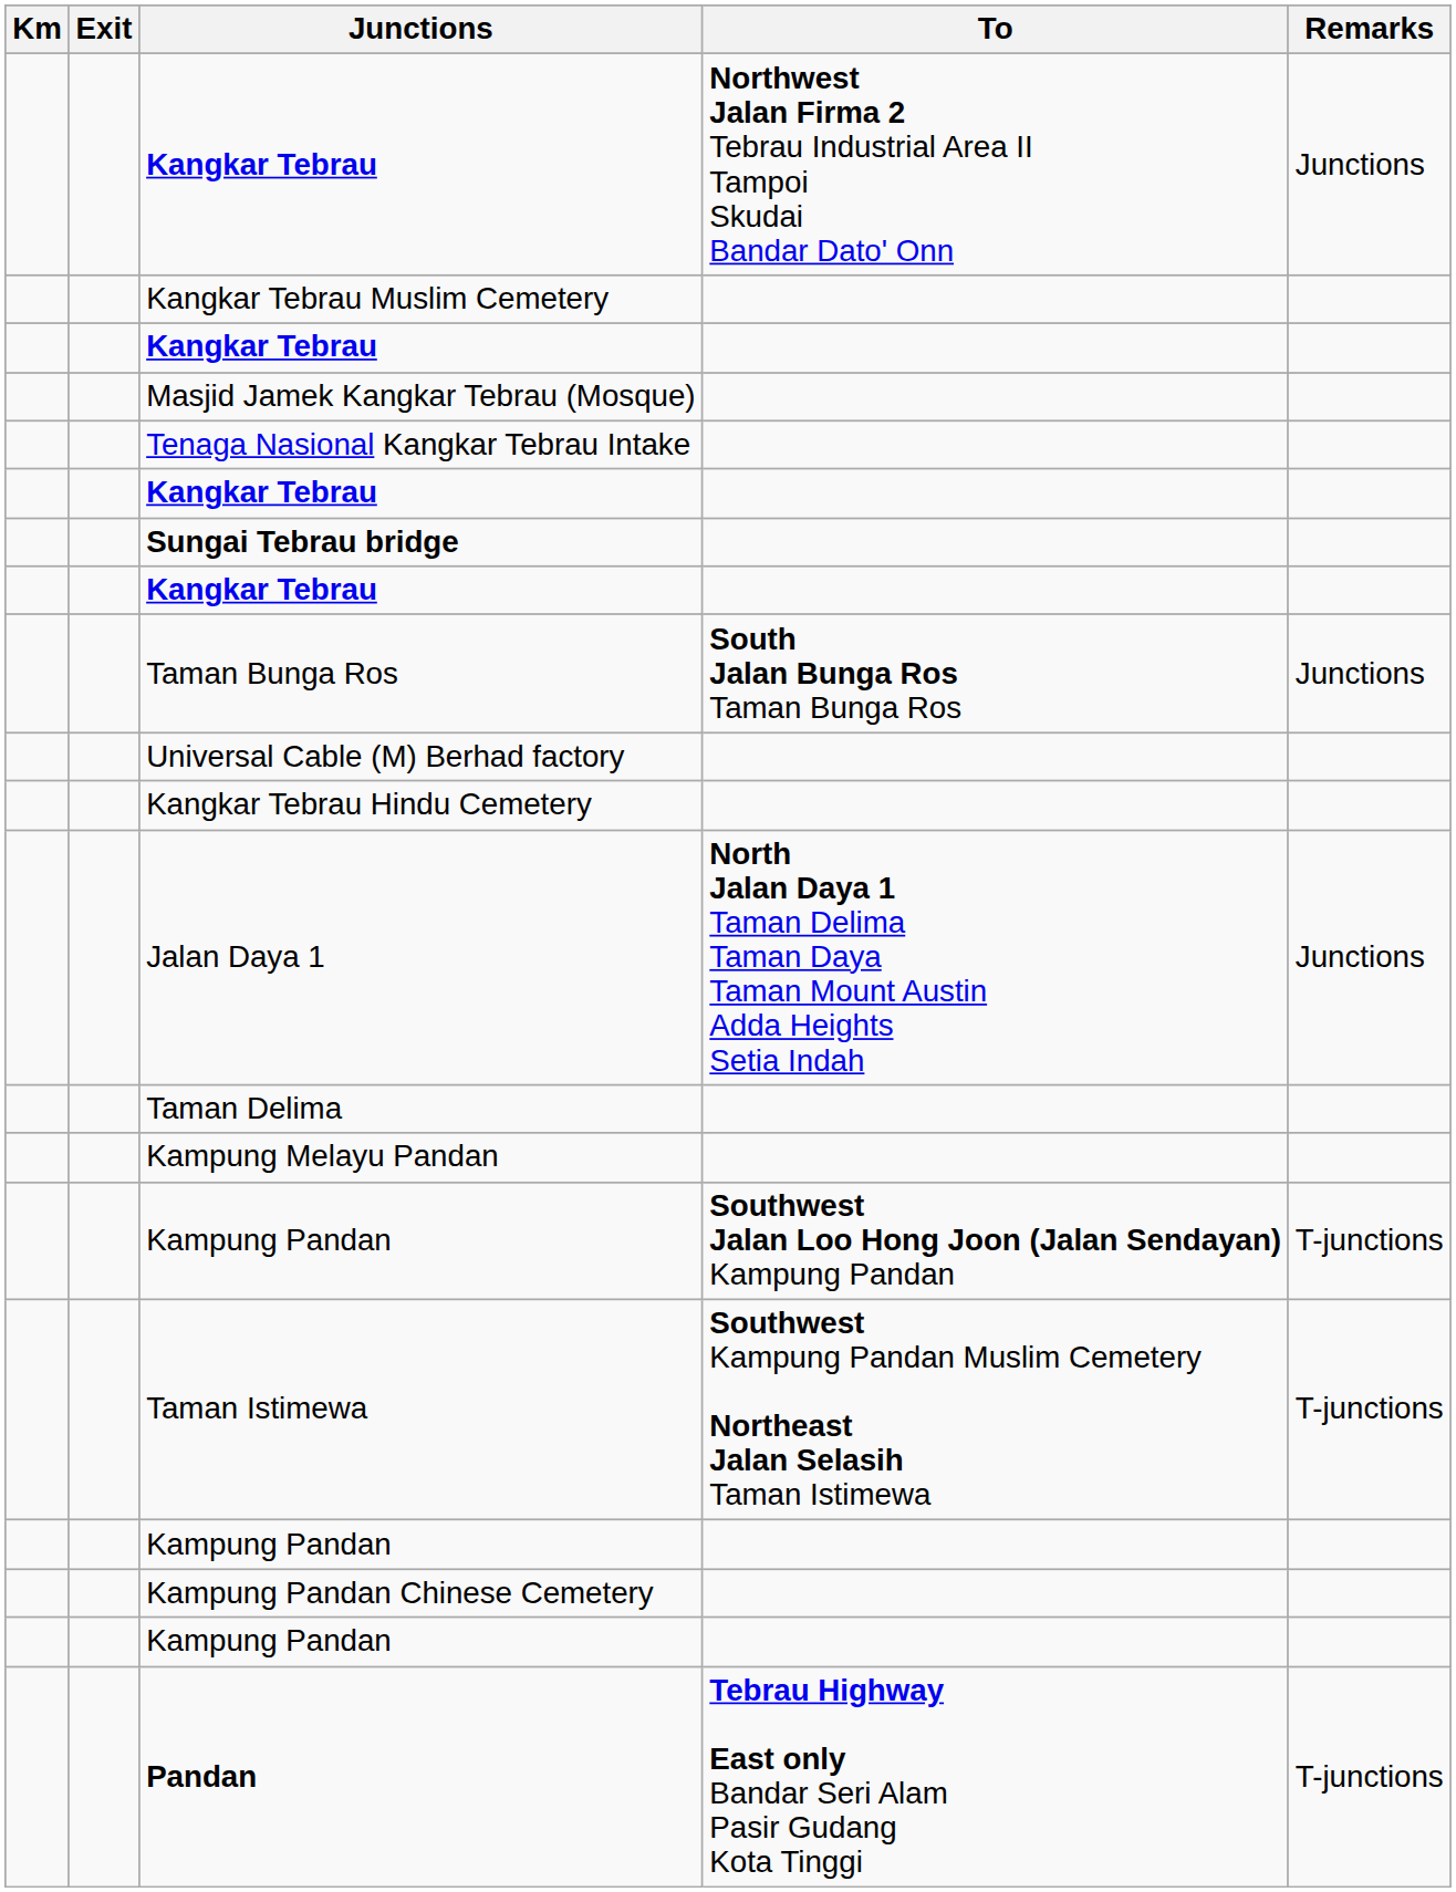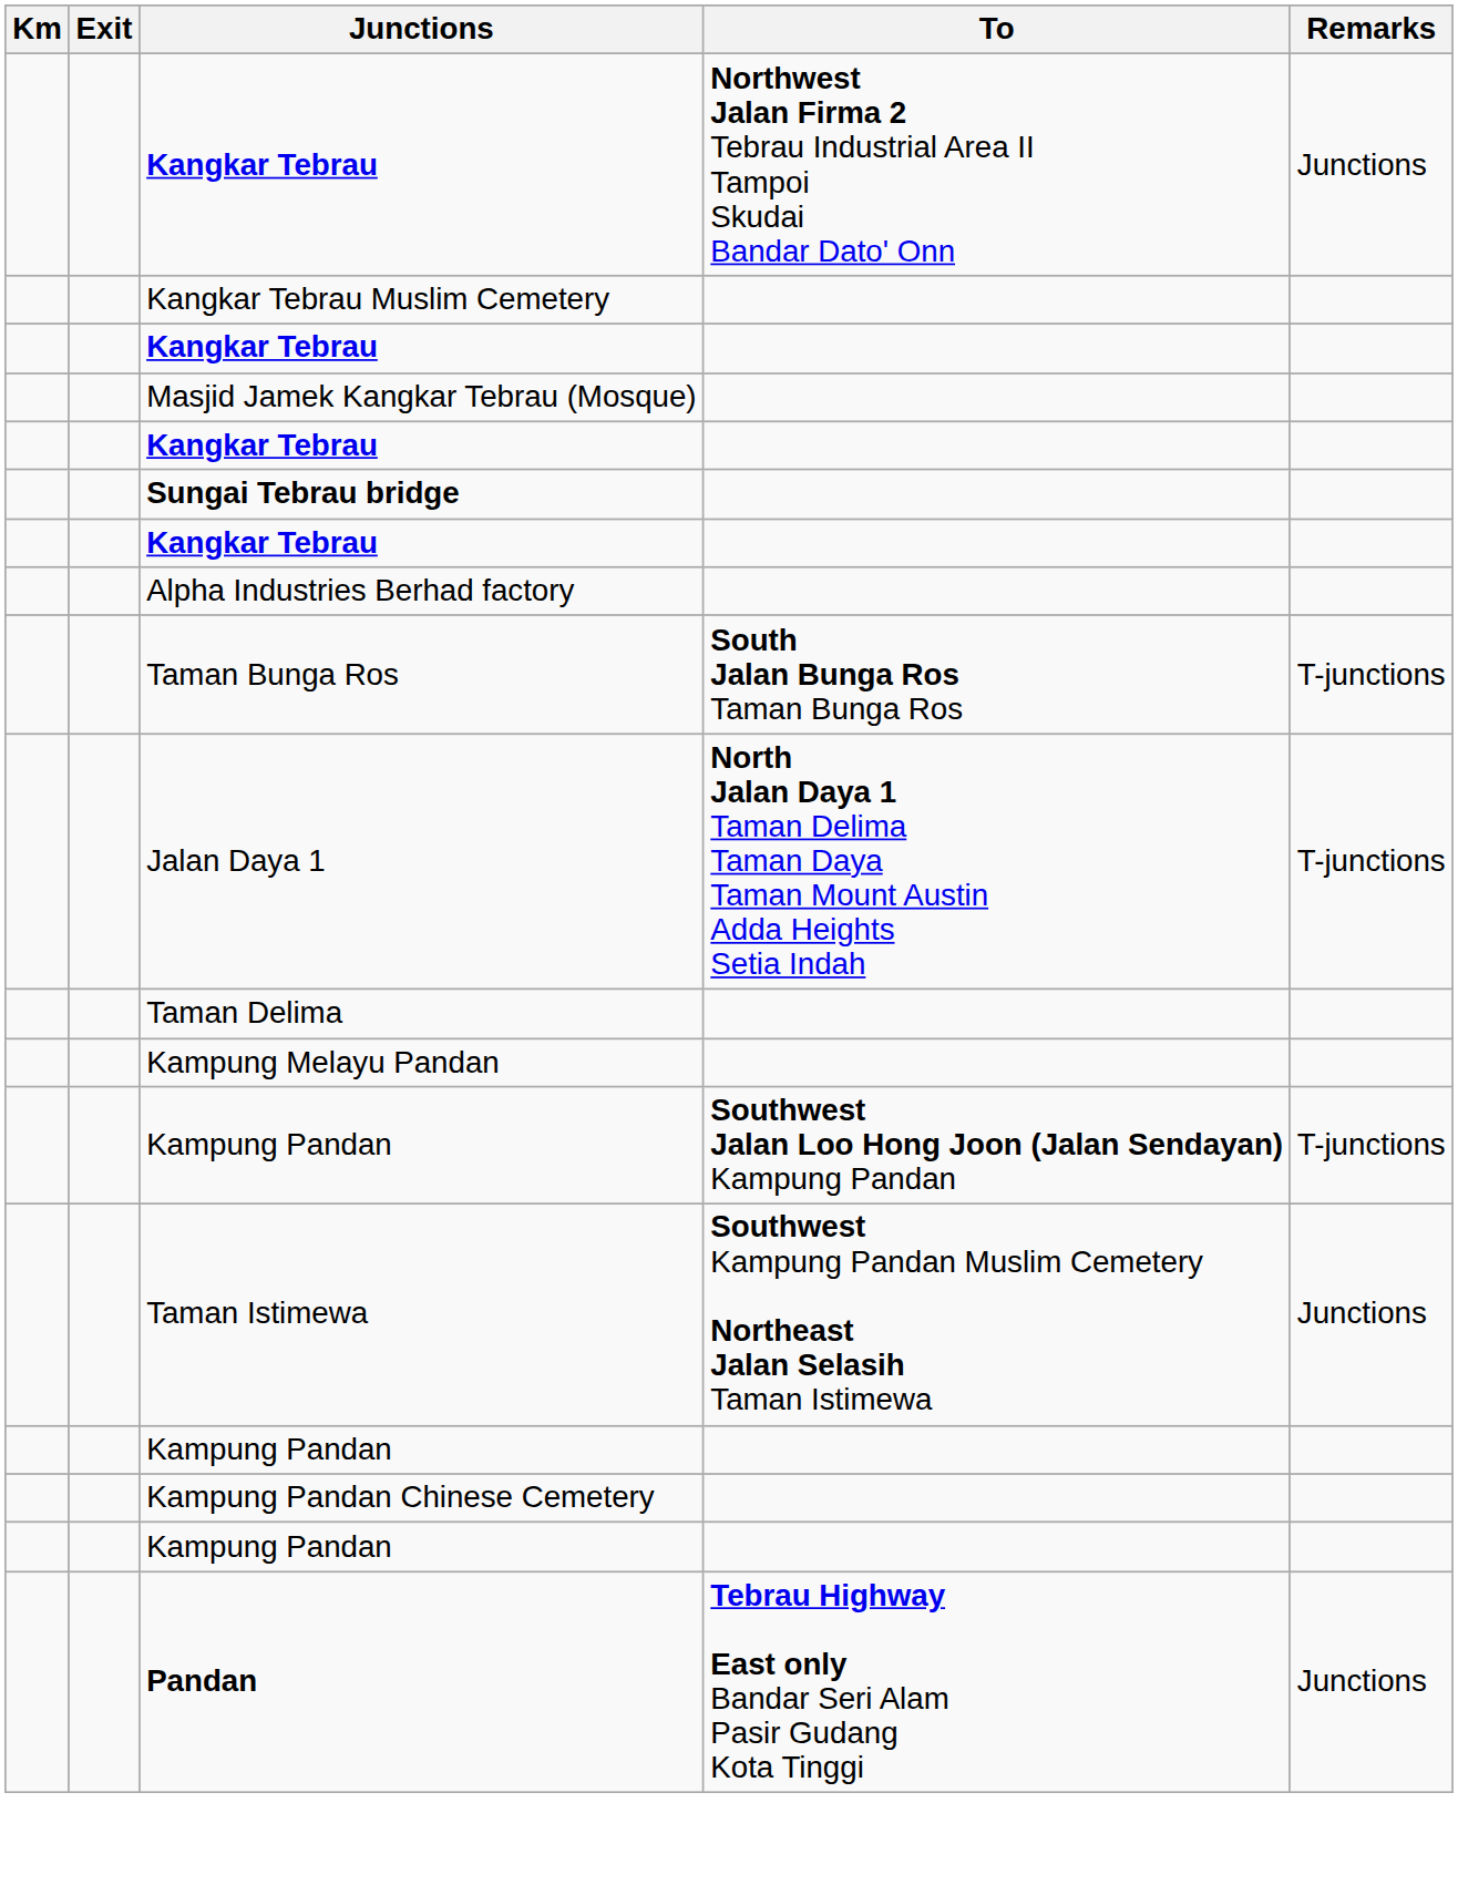 <table class="wikitable">
 <tr>
 <th>Km</th>
 <th>Exit</th>
 <th>Junctions</th>
 <th>To</th>
 <th>Remarks</th>
 </tr>
 <tr>
 <td></td>
 <td></td>
 <td><strong><a href='#'>Kangkar Tebrau</a></strong></td>
 <td><strong>Northwest</strong><br><strong>Jalan Firma 2</strong><br>Tebrau Industrial Area II<br> Tampoi<br> Skudai<br><a href='#'>Bandar Dato' Onn</a></td>
 <td>Junctions</td>
 </tr>
 <tr>
 <td></td>
 <td></td>
 <td>Kangkar Tebrau Muslim Cemetery</td>
 <td></td>
 <td></td>
 </tr>
 <tr>
 <td></td>
 <td></td>
 <td><strong><a href='#'>Kangkar Tebrau</a></strong></td>
 <td></td>
 <td></td>
 </tr>
 <tr>
 <td></td>
 <td></td>
 <td>Masjid Jamek Kangkar Tebrau (Mosque) </td>
 <td></td>
 <td></td>
 </tr>
 <tr>
 <td></td>
 <td></td>
-<td><a href='#'>Tenaga Nasional</a> Kangkar Tebrau Intake</td>
-<td></td>
-<td></td>
-</tr>
-<tr>
-<td></td>
-<td></td>
 <td><strong><a href='#'>Kangkar Tebrau</a></strong></td>
 <td></td>
 <td></td>
 </tr>
 <tr>
 <td></td>
 <td></td>
 <td><strong>Sungai Tebrau bridge</strong></td>
 <td></td>
 <td></td>
 </tr>
 <tr>
 <td></td>
 <td></td>
 <td><strong><a href='#'>Kangkar Tebrau</a></strong></td>
 <td></td>
 <td></td>
 </tr>
 <tr>
 <td></td>
 <td></td>
-<td>Taman Bunga Ros</td>
-<td><strong>South</strong><br><strong>Jalan Bunga Ros</strong><br>Taman Bunga Ros</td>
-<td>Junctions</td>
-</tr>
-<tr>
-<td></td>
-<td></td>
-<td>Universal Cable (M) Berhad factory</td>
+<td>Alpha Industries Berhad factory</td>
 <td></td>
 <td></td>
 </tr>
 <tr>
 <td></td>
 <td></td>
-<td>Kangkar Tebrau Hindu Cemetery</td>
-<td></td>
-<td></td>
+<td>Taman Bunga Ros</td>
+<td><strong>South</strong><br><strong>Jalan Bunga Ros</strong><br>Taman Bunga Ros</td>
+<td>T-junctions</td>
 </tr>
 <tr>
 <td></td>
 <td></td>
 <td>Jalan Daya 1</td>
 <td><strong>North</strong><br><strong>Jalan Daya 1</strong><br><a href='#'>Taman Delima</a><br><a href='#'>Taman Daya</a><br><a href='#'>Taman Mount Austin</a><br><a href='#'>Adda Heights</a><br><a href='#'>Setia Indah</a></td>
-<td>Junctions</td>
+<td>T-junctions</td>
 </tr>
 <tr>
 <td></td>
 <td></td>
 <td>Taman Delima</td>
 <td></td>
 <td></td>
 </tr>
 <tr>
 <td></td>
 <td></td>
 <td>Kampung Melayu Pandan</td>
 <td></td>
 <td></td>
 </tr>
 <tr>
 <td></td>
 <td></td>
 <td>Kampung Pandan</td>
 <td><strong>Southwest</strong><br><strong>Jalan Loo Hong Joon (Jalan Sendayan)</strong><br>Kampung Pandan</td>
 <td>T-junctions</td>
 </tr>
 <tr>
 <td></td>
 <td></td>
 <td>Taman Istimewa</td>
 <td><strong>Southwest</strong><br>Kampung Pandan Muslim Cemetery<br><br><strong>Northeast</strong><br><strong>Jalan Selasih</strong><br>Taman Istimewa</td>
-<td>T-junctions</td>
+<td>Junctions</td>
 </tr>
 <tr>
 <td></td>
 <td></td>
 <td>Kampung Pandan</td>
 <td></td>
 <td></td>
 </tr>
 <tr>
 <td></td>
 <td></td>
 <td>Kampung Pandan Chinese Cemetery</td>
 <td></td>
 <td></td>
 </tr>
 <tr>
 <td></td>
 <td></td>
 <td>Kampung Pandan</td>
 <td></td>
 <td></td>
 </tr>
 <tr>
 <td></td>
 <td></td>
 <td><strong>Pandan</strong></td>
 <td>  <strong><a href='#'>Tebrau Highway</a></strong><br><br><strong>East only</strong><br> Bandar Seri Alam<br> Pasir Gudang<br>  Kota Tinggi</td>
-<td>T-junctions</td>
+<td>Junctions</td>
 </tr>
 </table>
